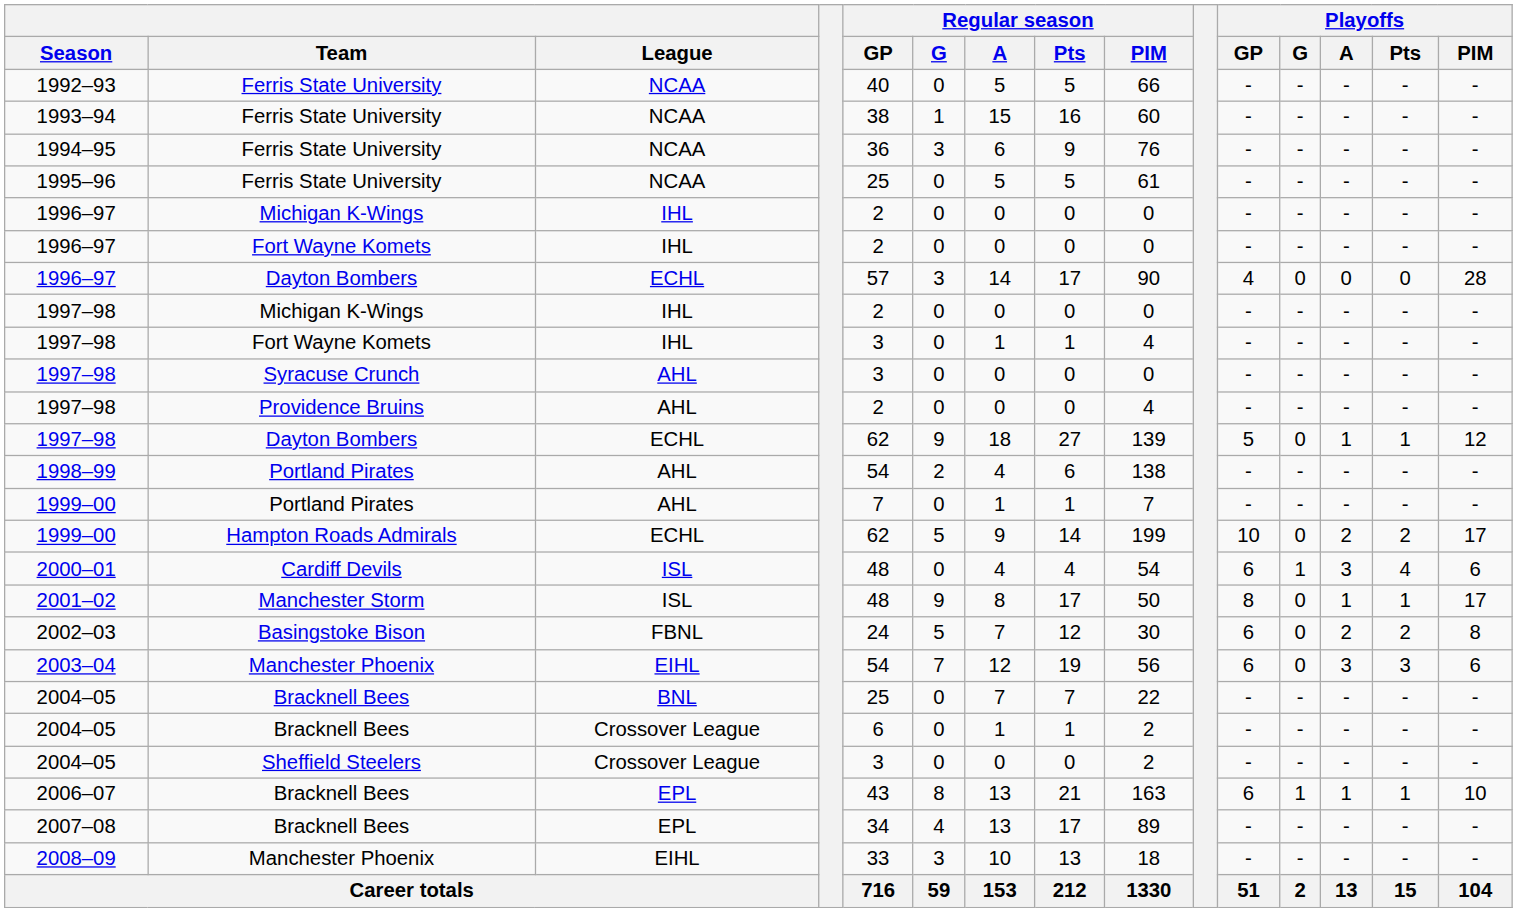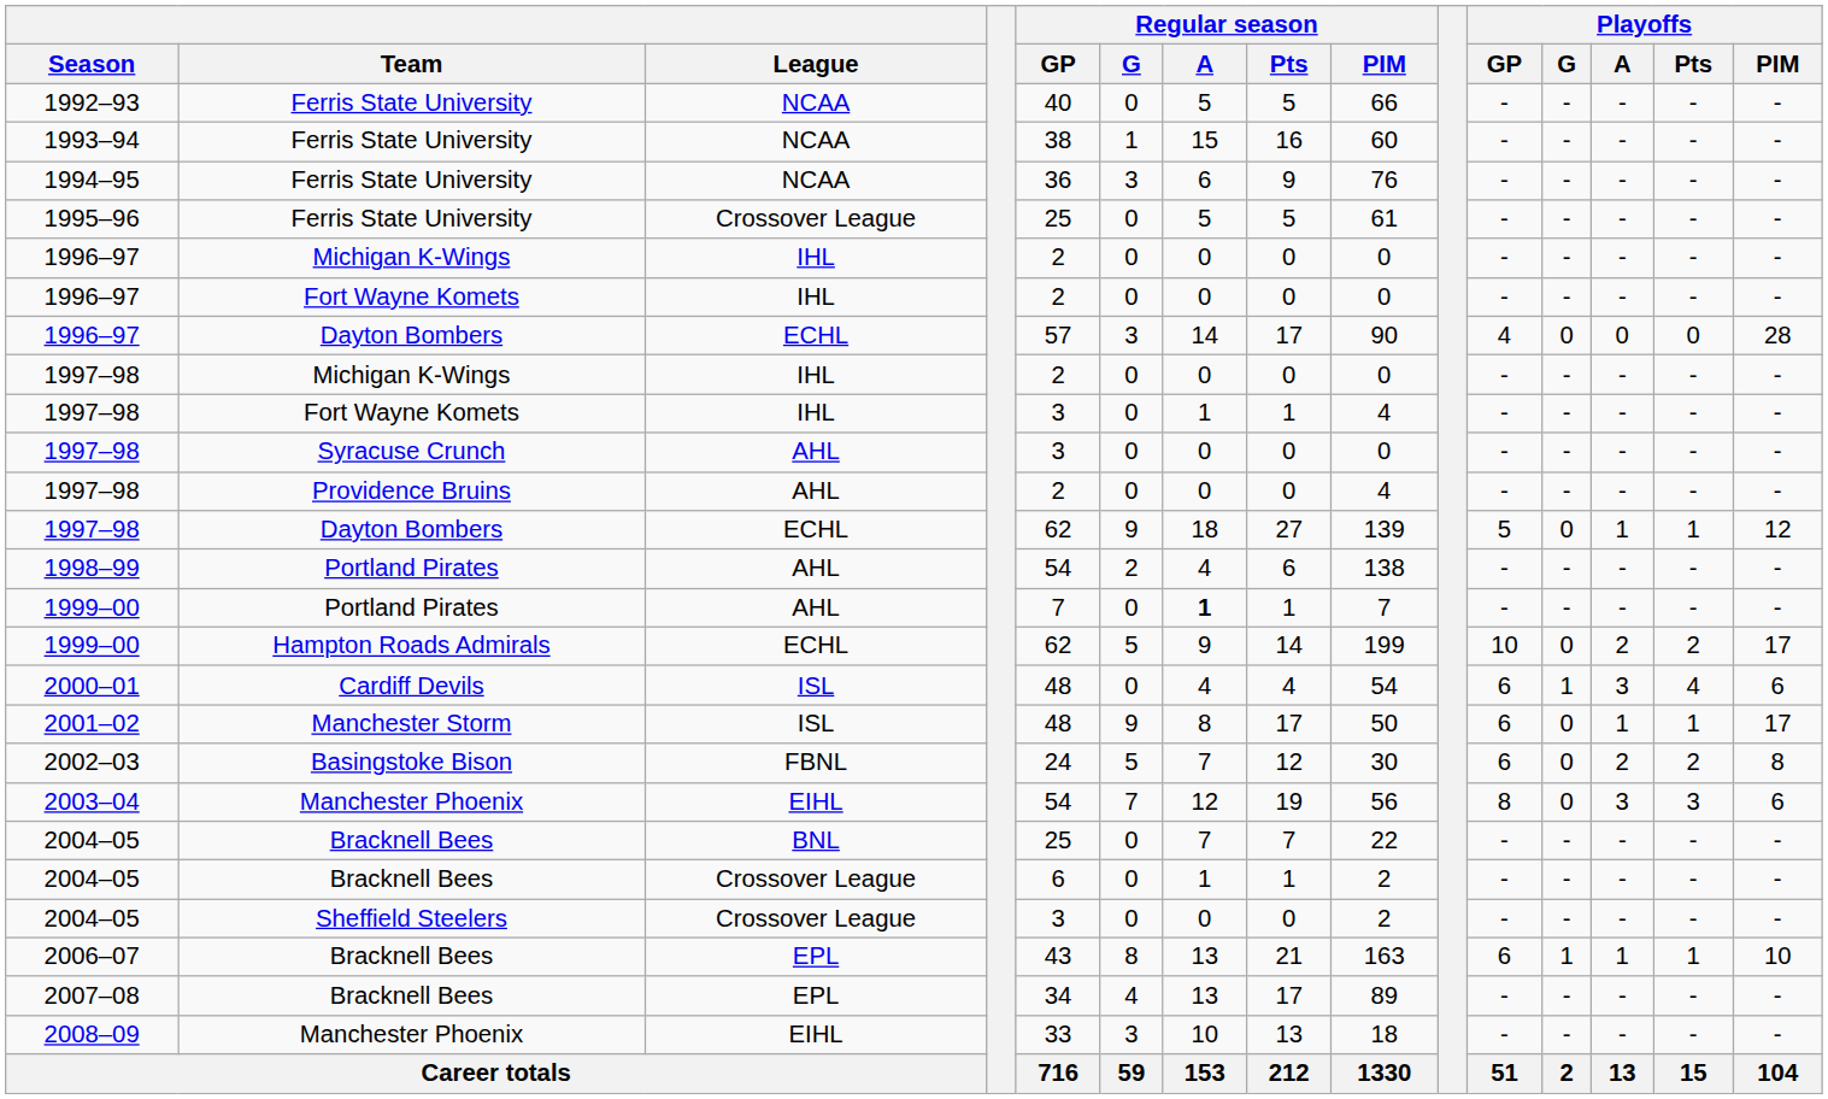 <table class="wikitable"| BORDER="0" CELLPADDING="1" CELLSPACING="0" width="75%" style="text-align:center">
 <tr bgcolor="#e0e0e0">
 <th colspan="3" bgcolor="#ffffff"> </th>
 <th rowspan="99" bgcolor="#ffffff"> </th>
 <th colspan="5"><a href='#'>Regular season</a></th>
 <th rowspan="99" bgcolor="#ffffff"> </th>
 <th colspan="5"><a href='#'>Playoffs</a></th>
 </tr>
 <tr bgcolor="#e0e0e0">
 <th><a href='#'>Season</a></th>
 <th>Team</th>
 <th>League</th>
 <th>GP</th>
 <th><a href='#'>G</a></th>
 <th><a href='#'>A</a></th>
 <th><a href='#'>Pts</a></th>
 <th><a href='#'>PIM</a></th>
 <th>GP</th>
 <th>G</th>
 <th>A</th>
 <th>Pts</th>
 <th>PIM</th>
 </tr>
 <tr ALIGN="center">
 <td>1992–93</td>
 <td><a href='#'>Ferris State University</a></td>
 <td><a href='#'>NCAA</a></td>
 <td>40</td>
 <td>0</td>
 <td>5</td>
 <td>5</td>
 <td>66</td>
 <td>-</td>
 <td>-</td>
 <td>-</td>
 <td>-</td>
 <td>-</td>
 </tr>
 <tr ALIGN="center">
 <td>1993–94</td>
 <td>Ferris State University</td>
 <td>NCAA</td>
 <td>38</td>
 <td>1</td>
 <td>15</td>
 <td>16</td>
 <td>60</td>
 <td>-</td>
 <td>-</td>
 <td>-</td>
 <td>-</td>
 <td>-</td>
 </tr>
 <tr ALIGN="center">
 <td>1994–95</td>
 <td>Ferris State University</td>
 <td>NCAA</td>
 <td>36</td>
 <td>3</td>
 <td>6</td>
 <td>9</td>
 <td>76</td>
 <td>-</td>
 <td>-</td>
 <td>-</td>
 <td>-</td>
 <td>-</td>
 </tr>
 <tr ALIGN="center">
 <td>1995–96</td>
 <td>Ferris State University</td>
-<td>NCAA</td>
+<td>Crossover League</td>
 <td>25</td>
 <td>0</td>
 <td>5</td>
 <td>5</td>
 <td>61</td>
 <td>-</td>
 <td>-</td>
 <td>-</td>
 <td>-</td>
 <td>-</td>
 </tr>
 <tr ALIGN="center">
 <td>1996–97</td>
 <td><a href='#'>Michigan K-Wings</a></td>
 <td><a href='#'>IHL</a></td>
 <td>2</td>
 <td>0</td>
 <td>0</td>
 <td>0</td>
 <td>0</td>
 <td>-</td>
 <td>-</td>
 <td>-</td>
 <td>-</td>
 <td>-</td>
 </tr>
 <tr ALIGN="center">
 <td>1996–97</td>
 <td><a href='#'>Fort Wayne Komets</a></td>
 <td>IHL</td>
 <td>2</td>
 <td>0</td>
 <td>0</td>
 <td>0</td>
 <td>0</td>
 <td>-</td>
 <td>-</td>
 <td>-</td>
 <td>-</td>
 <td>-</td>
 </tr>
 <tr ALIGN="center">
 <td><a href='#'>1996–97</a></td>
 <td><a href='#'>Dayton Bombers</a></td>
 <td><a href='#'>ECHL</a></td>
 <td>57</td>
 <td>3</td>
 <td>14</td>
 <td>17</td>
 <td>90</td>
 <td>4</td>
 <td>0</td>
 <td>0</td>
 <td>0</td>
 <td>28</td>
 </tr>
 <tr ALIGN="center">
 <td>1997–98</td>
 <td>Michigan K-Wings</td>
 <td>IHL</td>
 <td>2</td>
 <td>0</td>
 <td>0</td>
 <td>0</td>
 <td>0</td>
 <td>-</td>
 <td>-</td>
 <td>-</td>
 <td>-</td>
 <td>-</td>
 </tr>
 <tr ALIGN="center">
 <td>1997–98</td>
 <td>Fort Wayne Komets</td>
 <td>IHL</td>
 <td>3</td>
 <td>0</td>
 <td>1</td>
 <td>1</td>
 <td>4</td>
 <td>-</td>
 <td>-</td>
 <td>-</td>
 <td>-</td>
 <td>-</td>
 </tr>
 <tr ALIGN="center">
 <td><a href='#'>1997–98</a></td>
 <td><a href='#'>Syracuse Crunch</a></td>
 <td><a href='#'>AHL</a></td>
 <td>3</td>
 <td>0</td>
 <td>0</td>
 <td>0</td>
 <td>0</td>
 <td>-</td>
 <td>-</td>
 <td>-</td>
 <td>-</td>
 <td>-</td>
 </tr>
 <tr ALIGN="center">
 <td>1997–98</td>
 <td><a href='#'>Providence Bruins</a></td>
 <td>AHL</td>
 <td>2</td>
 <td>0</td>
 <td>0</td>
 <td>0</td>
 <td>4</td>
 <td>-</td>
 <td>-</td>
 <td>-</td>
 <td>-</td>
 <td>-</td>
 </tr>
 <tr ALIGN="center">
 <td><a href='#'>1997–98</a></td>
 <td><a href='#'>Dayton Bombers</a></td>
 <td>ECHL</td>
 <td>62</td>
 <td>9</td>
 <td>18</td>
 <td>27</td>
 <td>139</td>
 <td>5</td>
 <td>0</td>
 <td>1</td>
 <td>1</td>
 <td>12</td>
 </tr>
 <tr ALIGN="center">
 <td><a href='#'>1998–99</a></td>
 <td><a href='#'>Portland Pirates</a></td>
 <td>AHL</td>
 <td>54</td>
 <td>2</td>
 <td>4</td>
 <td>6</td>
 <td>138</td>
 <td>-</td>
 <td>-</td>
 <td>-</td>
 <td>-</td>
 <td>-</td>
 </tr>
 <tr ALIGN="center">
 <td><a href='#'>1999–00</a></td>
 <td>Portland Pirates</td>
 <td>AHL</td>
 <td>7</td>
 <td>0</td>
-<td>1</td>
+<td><strong>1</strong></td>
 <td>1</td>
 <td>7</td>
 <td>-</td>
 <td>-</td>
 <td>-</td>
 <td>-</td>
 <td>-</td>
 </tr>
 <tr ALIGN="center">
 <td><a href='#'>1999–00</a></td>
 <td><a href='#'>Hampton Roads Admirals</a></td>
 <td>ECHL</td>
 <td>62</td>
 <td>5</td>
 <td>9</td>
 <td>14</td>
 <td>199</td>
 <td>10</td>
 <td>0</td>
 <td>2</td>
 <td>2</td>
 <td>17</td>
 </tr>
 <tr ALIGN="center">
 <td><a href='#'>2000–01</a></td>
 <td><a href='#'>Cardiff Devils</a></td>
 <td><a href='#'>ISL</a></td>
 <td>48</td>
 <td>0</td>
 <td>4</td>
 <td>4</td>
 <td>54</td>
 <td>6</td>
 <td>1</td>
 <td>3</td>
 <td>4</td>
 <td>6</td>
 </tr>
 <tr ALIGN="center">
 <td><a href='#'>2001–02</a></td>
 <td><a href='#'>Manchester Storm</a></td>
 <td>ISL</td>
 <td>48</td>
 <td>9</td>
 <td>8</td>
 <td>17</td>
 <td>50</td>
-<td>8</td>
+<td>6</td>
 <td>0</td>
 <td>1</td>
 <td>1</td>
 <td>17</td>
 </tr>
 <tr ALIGN="center">
 <td>2002–03</td>
 <td><a href='#'>Basingstoke Bison</a></td>
 <td>FBNL</td>
 <td>24</td>
 <td>5</td>
 <td>7</td>
 <td>12</td>
 <td>30</td>
 <td>6</td>
 <td>0</td>
 <td>2</td>
 <td>2</td>
 <td>8</td>
 </tr>
 <tr ALIGN="center">
 <td><a href='#'>2003–04</a></td>
 <td><a href='#'>Manchester Phoenix</a></td>
 <td><a href='#'>EIHL</a></td>
 <td>54</td>
 <td>7</td>
 <td>12</td>
 <td>19</td>
 <td>56</td>
-<td>6</td>
+<td>8</td>
 <td>0</td>
 <td>3</td>
 <td>3</td>
 <td>6</td>
 </tr>
 <tr ALIGN="center">
 <td>2004–05</td>
 <td><a href='#'>Bracknell Bees</a></td>
 <td><a href='#'>BNL</a></td>
 <td>25</td>
 <td>0</td>
 <td>7</td>
 <td>7</td>
 <td>22</td>
 <td>-</td>
 <td>-</td>
 <td>-</td>
 <td>-</td>
 <td>-</td>
 </tr>
 <tr ALIGN="center">
 <td>2004–05</td>
 <td>Bracknell Bees</td>
 <td>Crossover League</td>
 <td>6</td>
 <td>0</td>
 <td>1</td>
 <td>1</td>
 <td>2</td>
 <td>-</td>
 <td>-</td>
 <td>-</td>
 <td>-</td>
 <td>-</td>
 </tr>
 <tr ALIGN="center">
 <td>2004–05</td>
 <td><a href='#'>Sheffield Steelers</a></td>
 <td>Crossover League</td>
 <td>3</td>
 <td>0</td>
 <td>0</td>
 <td>0</td>
 <td>2</td>
 <td>-</td>
 <td>-</td>
 <td>-</td>
 <td>-</td>
 <td>-</td>
 </tr>
 <tr ALIGN="center">
 <td>2006–07</td>
 <td>Bracknell Bees</td>
 <td><a href='#'>EPL</a></td>
 <td>43</td>
 <td>8</td>
 <td>13</td>
 <td>21</td>
 <td>163</td>
 <td>6</td>
 <td>1</td>
 <td>1</td>
 <td>1</td>
 <td>10</td>
 </tr>
 <tr ALIGN="center">
 <td>2007–08</td>
 <td>Bracknell Bees</td>
 <td>EPL</td>
 <td>34</td>
 <td>4</td>
 <td>13</td>
 <td>17</td>
 <td>89</td>
 <td>-</td>
 <td>-</td>
 <td>-</td>
 <td>-</td>
 <td>-</td>
 </tr>
 <tr ALIGN="center">
 <td><a href='#'>2008–09</a></td>
 <td>Manchester Phoenix</td>
 <td>EIHL</td>
 <td>33</td>
 <td>3</td>
 <td>10</td>
 <td>13</td>
 <td>18</td>
 <td>-</td>
 <td>-</td>
 <td>-</td>
 <td>-</td>
 <td>-</td>
 </tr>
 <tr bgcolor="#e0e0e0">
 <th colspan="3">Career totals</th>
 <th>716</th>
 <th>59</th>
 <th>153</th>
 <th>212</th>
 <th>1330</th>
 <th>51</th>
 <th>2</th>
 <th>13</th>
 <th>15</th>
 <th>104</th>
 </tr>
 </table>
